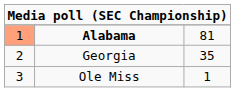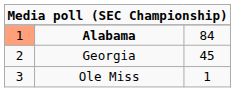 <table class="wikitable">
 <tr align="center">
 <td align="center" Colspan="3"><strong>Media poll (SEC Championship)</strong></td>
 </tr>
 <tr align="center">
 </tr>
 <tr align="center">
 <td style="background: lightsalmon;">1</td>
 <td><strong>Alabama</strong></td>
-<td>81</td>
+<td>84</td>
 </tr>
 <tr align="center">
 <td>2</td>
 <td>Georgia</td>
-<td>35</td>
+<td>45</td>
 </tr>
 <tr align="center">
 <td>3</td>
 <td>Ole Miss</td>
 <td>1</td>
 </tr>
 </table>
